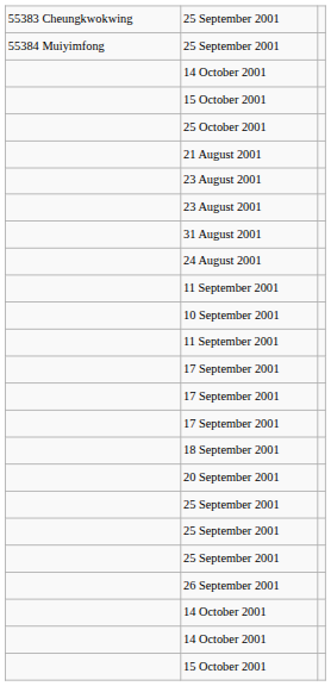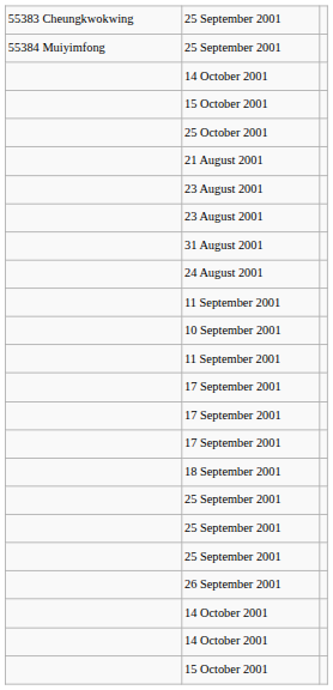 <table class="wikitable" style="font-size: 80%; float: left; width: 26em; margin-right: 1em; height: 700px">
 <tr>
 <td>55383 Cheungkwokwing</td>
 <td>25 September 2001</td>
 <td></td>
 </tr>
 <tr>
 <td>55384 Muiyimfong</td>
 <td>25 September 2001</td>
 <td></td>
 </tr>
 <tr>
 <td></td>
 <td>14 October 2001</td>
 <td></td>
 </tr>
 <tr>
 <td></td>
 <td>15 October 2001</td>
 <td></td>
 </tr>
 <tr>
 <td></td>
 <td>25 October 2001</td>
 <td></td>
 </tr>
 <tr>
 <td></td>
 <td>21 August 2001</td>
 <td></td>
 </tr>
 <tr>
 <td></td>
 <td>23 August 2001</td>
 <td></td>
 </tr>
 <tr>
 <td></td>
 <td>23 August 2001</td>
 <td></td>
 </tr>
 <tr>
 <td></td>
 <td>31 August 2001</td>
 <td></td>
 </tr>
 <tr>
 <td></td>
 <td>24 August 2001</td>
 <td></td>
 </tr>
 <tr>
 <td></td>
 <td>11 September 2001</td>
 <td></td>
 </tr>
 <tr>
 <td></td>
 <td>10 September 2001</td>
 <td></td>
 </tr>
 <tr>
 <td></td>
 <td>11 September 2001</td>
 <td></td>
 </tr>
 <tr>
 <td></td>
 <td>17 September 2001</td>
 <td></td>
 </tr>
 <tr>
 <td></td>
 <td>17 September 2001</td>
 <td></td>
 </tr>
 <tr>
 <td></td>
 <td>17 September 2001</td>
 <td></td>
 </tr>
 <tr>
 <td></td>
 <td>18 September 2001</td>
 <td></td>
 </tr>
 <tr>
 <td></td>
-<td>20 September 2001</td>
-<td></td>
-</tr>
-<tr>
-<td></td>
 <td>25 September 2001</td>
 <td></td>
 </tr>
 <tr>
 <td></td>
 <td>25 September 2001</td>
 <td></td>
 </tr>
 <tr>
 <td></td>
 <td>25 September 2001</td>
 <td></td>
 </tr>
 <tr>
 <td></td>
 <td>26 September 2001</td>
 <td></td>
 </tr>
 <tr>
 <td></td>
 <td>14 October 2001</td>
 <td></td>
 </tr>
 <tr>
 <td></td>
 <td>14 October 2001</td>
 <td></td>
 </tr>
 <tr>
 <td></td>
 <td>15 October 2001</td>
 <td></td>
 </tr>
 </table>
